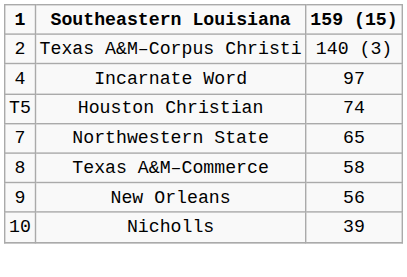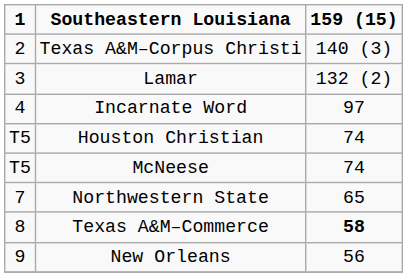 <table class="wikitable">
 <tr align="center">
 <td><strong>1</strong></td>
 <td><strong>Southeastern Louisiana</strong></td>
 <td><strong>159 (15)</strong></td>
 </tr>
 <tr align="center">
 <td>2</td>
 <td>Texas A&M–Corpus Christi</td>
 <td>140 (3)</td>
 </tr>
 <tr align="center">
+<td>3</td>
+<td>Lamar</td>
+<td>132 (2)</td>
+</tr>
+<tr align="center">
 <td>4</td>
 <td>Incarnate Word</td>
 <td>97</td>
 </tr>
 <tr align="center">
 <td>T5</td>
 <td>Houston Christian</td>
 <td>74</td>
 </tr>
 <tr align="center">
+<td>T5</td>
+<td>McNeese</td>
+<td>74</td>
+</tr>
+<tr align="center">
 <td>7</td>
 <td>Northwestern State</td>
 <td>65</td>
 </tr>
 <tr align="center">
 <td>8</td>
 <td>Texas A&M–Commerce</td>
-<td>58</td>
+<td><strong>58</strong></td>
 </tr>
 <tr align="center">
 <td>9</td>
 <td>New Orleans</td>
 <td>56</td>
 </tr>
 <tr align="center">
-<td>10</td>
-<td>Nicholls</td>
-<td>39</td>
-</tr>
-<tr align="center">
 </tr>
 </table>
